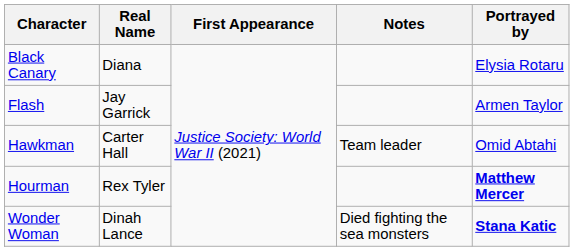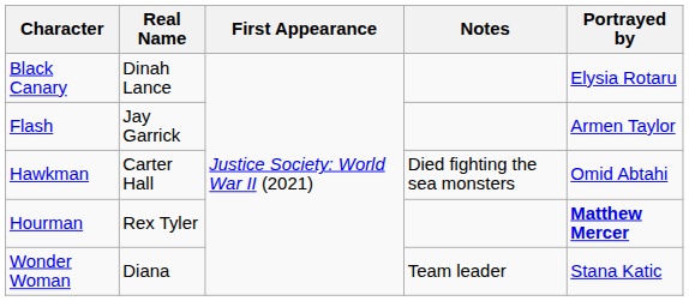 <table class="wikitable">
 <tr>
 <th>Character</th>
 <th>Real Name</th>
 <th>First Appearance</th>
 <th>Notes</th>
 <th>Portrayed by</th>
 </tr>
 <tr>
 <td><a href='#'>Black Canary</a></td>
-<td>Diana</td>
+<td>Dinah Lance</td>
 <td rowspan="5"><em><a href='#'>Justice Society: World War II</a></em> (2021)</td>
 <td></td>
 <td><a href='#'>Elysia Rotaru</a></td>
 </tr>
 <tr>
 <td><a href='#'>Flash</a></td>
 <td>Jay Garrick</td>
 <td></td>
 <td><a href='#'>Armen Taylor</a></td>
 </tr>
 <tr>
 <td><a href='#'>Hawkman</a></td>
 <td>Carter Hall</td>
-<td>Team leader</td>
+<td>Died fighting the sea monsters</td>
 <td><a href='#'>Omid Abtahi</a></td>
 </tr>
 <tr>
 <td><a href='#'>Hourman</a></td>
 <td>Rex Tyler</td>
 <td></td>
 <td><strong><a href='#'>Matthew Mercer</a></strong></td>
 </tr>
 <tr>
 <td><a href='#'>Wonder Woman</a></td>
-<td>Dinah Lance</td>
-<td>Died fighting the sea monsters</td>
-<td><strong><a href='#'>Stana Katic</a></strong></td>
+<td>Diana</td>
+<td>Team leader</td>
+<td><a href='#'>Stana Katic</a></td>
 </tr>
 </table>
